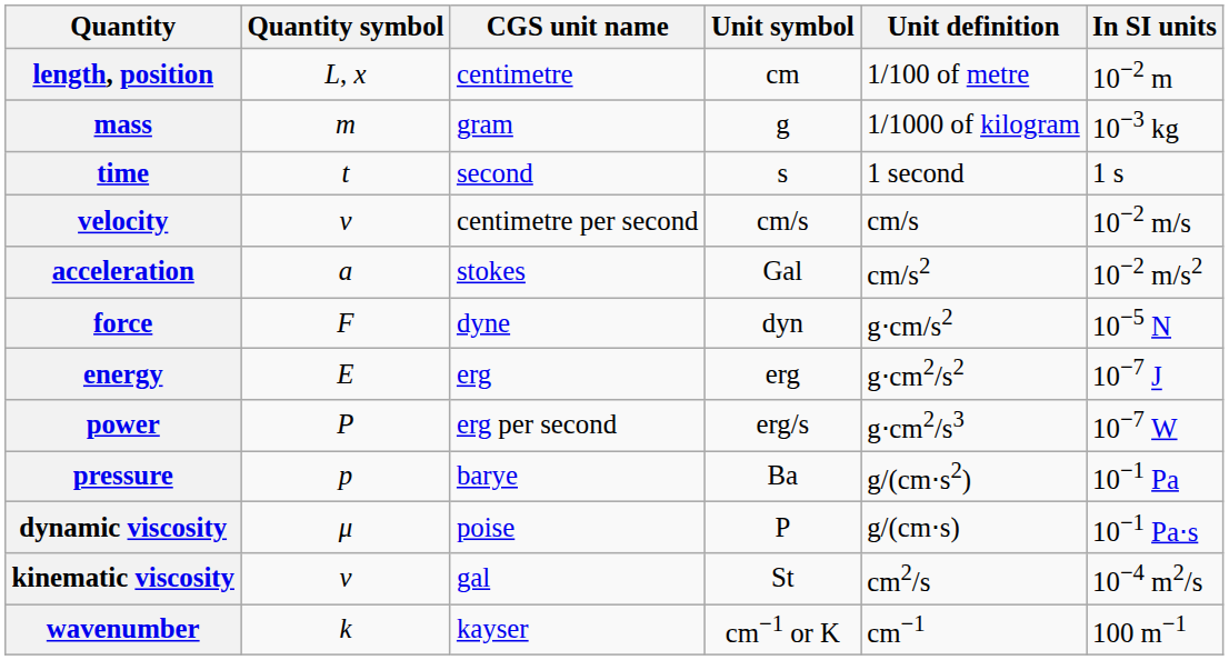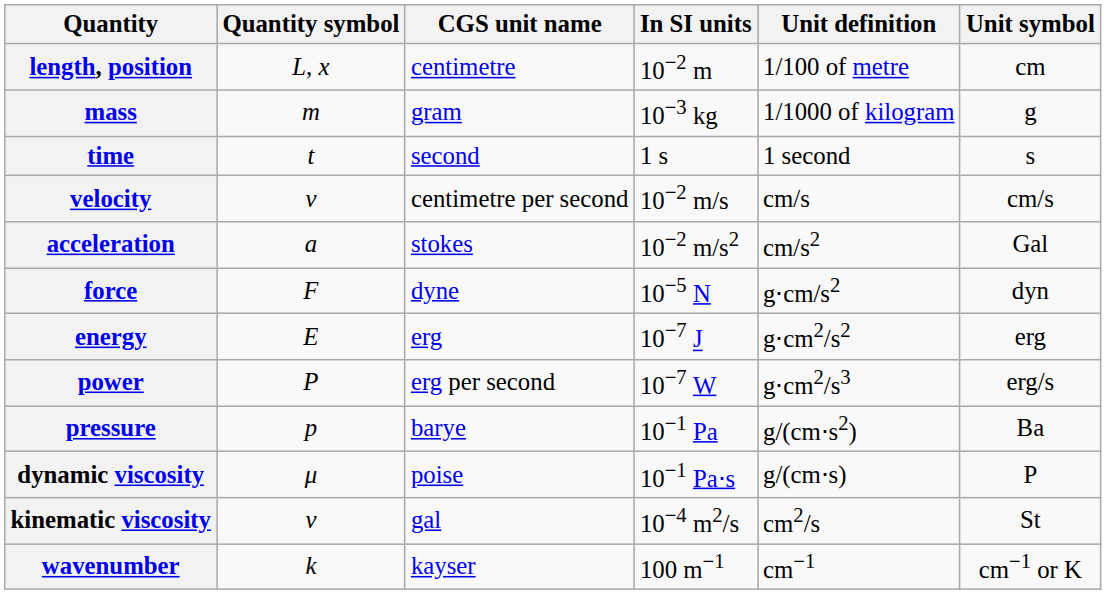 <table class="wikitable" style="text-align: left;">
 <tr>
 <th>Quantity</th>
 <th>Quantity symbol</th>
 <th>CGS unit name</th>
+<th>In SI units</th>
+<th>Unit definition</th>
 <th>Unit symbol</th>
-<th>Unit definition</th>
-<th>In SI units</th>
 </tr>
 <tr>
 <th><a href='#'>length</a>, <a href='#'>position</a></th>
 <td style="text-align:center;"><em>L</em>, <em>x</em></td>
 <td><a href='#'>centimetre</a></td>
+<td>10<sup>−2</sup> m</td>
+<td>1/100 of <a href='#'>metre</a></td>
 <td style="text-align:center;">cm</td>
-<td>1/100 of <a href='#'>metre</a></td>
-<td>10<sup>−2</sup> m</td>
 </tr>
 <tr>
 <th><a href='#'>mass</a></th>
 <td style="text-align:center;"><em>m</em></td>
 <td><a href='#'>gram</a></td>
+<td>10<sup>−3</sup> kg</td>
+<td>1/1000 of <a href='#'>kilogram</a></td>
 <td style="text-align:center;">g</td>
-<td>1/1000 of <a href='#'>kilogram</a></td>
-<td>10<sup>−3</sup> kg</td>
 </tr>
 <tr>
 <th><a href='#'>time</a></th>
 <td style="text-align:center;"><em>t</em></td>
 <td><a href='#'>second</a></td>
+<td>1 s</td>
+<td>1 second</td>
 <td style="text-align:center;">s</td>
-<td>1 second</td>
-<td>1 s</td>
 </tr>
 <tr>
 <th><a href='#'>velocity</a></th>
 <td style="text-align:center;"><em>v</em></td>
 <td>centimetre per second</td>
+<td>10<sup>−2</sup> m/s</td>
+<td>cm/s</td>
 <td style="text-align:center;">cm/s</td>
-<td>cm/s</td>
-<td>10<sup>−2</sup> m/s</td>
 </tr>
 <tr>
 <th><a href='#'>acceleration</a></th>
 <td style="text-align:center;"><em>a</em></td>
 <td><a href='#'>stokes</a></td>
+<td>10<sup>−2</sup> m/s<sup>2</sup></td>
+<td>cm/s<sup>2</sup></td>
 <td style="text-align:center;">Gal</td>
-<td>cm/s<sup>2</sup></td>
-<td>10<sup>−2</sup> m/s<sup>2</sup></td>
 </tr>
 <tr>
 <th><a href='#'>force</a></th>
 <td style="text-align:center;"><em>F</em></td>
 <td><a href='#'>dyne</a></td>
+<td>10<sup>−5</sup> <a href='#'>N</a></td>
+<td>g⋅cm/s<sup>2</sup></td>
 <td style="text-align:center;">dyn</td>
-<td>g⋅cm/s<sup>2</sup></td>
-<td>10<sup>−5</sup> <a href='#'>N</a></td>
 </tr>
 <tr>
 <th><a href='#'>energy</a></th>
 <td style="text-align:center;"><em>E</em></td>
 <td><a href='#'>erg</a></td>
+<td>10<sup>−7</sup> <a href='#'>J</a></td>
+<td>g⋅cm<sup>2</sup>/s<sup>2</sup></td>
 <td style="text-align:center;">erg</td>
-<td>g⋅cm<sup>2</sup>/s<sup>2</sup></td>
-<td>10<sup>−7</sup> <a href='#'>J</a></td>
 </tr>
 <tr>
 <th><a href='#'>power</a></th>
 <td style="text-align:center;"><em>P</em></td>
 <td><a href='#'>erg</a> per second</td>
+<td>10<sup>−7</sup> <a href='#'>W</a></td>
+<td>g⋅cm<sup>2</sup>/s<sup>3</sup></td>
 <td style="text-align:center;">erg/s</td>
-<td>g⋅cm<sup>2</sup>/s<sup>3</sup></td>
-<td>10<sup>−7</sup> <a href='#'>W</a></td>
 </tr>
 <tr>
 <th><a href='#'>pressure</a></th>
 <td style="text-align:center;"><em>p</em></td>
 <td><a href='#'>barye</a></td>
+<td>10<sup>−1</sup> <a href='#'>Pa</a></td>
+<td>g/(cm⋅s<sup>2</sup>)</td>
 <td style="text-align:center;">Ba</td>
-<td>g/(cm⋅s<sup>2</sup>)</td>
-<td>10<sup>−1</sup> <a href='#'>Pa</a></td>
 </tr>
 <tr>
 <th>dynamic <a href='#'>viscosity</a></th>
 <td style="text-align:center;"><em>μ</em></td>
 <td><a href='#'>poise</a></td>
+<td>10<sup>−1</sup> <a href='#'>Pa⋅s</a></td>
+<td>g/(cm⋅s)</td>
 <td style="text-align:center;">P</td>
-<td>g/(cm⋅s)</td>
-<td>10<sup>−1</sup> <a href='#'>Pa⋅s</a></td>
 </tr>
 <tr>
 <th>kinematic <a href='#'>viscosity</a></th>
 <td style="text-align:center;"><em>ν</em></td>
 <td><a href='#'>gal</a></td>
+<td>10<sup>−4</sup> m<sup>2</sup>/s</td>
+<td>cm<sup>2</sup>/s</td>
 <td style="text-align:center;">St</td>
-<td>cm<sup>2</sup>/s</td>
-<td>10<sup>−4</sup> m<sup>2</sup>/s</td>
 </tr>
 <tr>
 <th><a href='#'>wavenumber</a></th>
 <td style="text-align:center;"><em>k</em></td>
 <td><a href='#'>kayser</a></td>
+<td>100 m<sup>−1</sup></td>
+<td>cm<sup>−1</sup></td>
 <td style="text-align:center;">cm<sup>−1</sup> or K</td>
-<td>cm<sup>−1</sup></td>
-<td>100 m<sup>−1</sup></td>
 </tr>
 </table>
